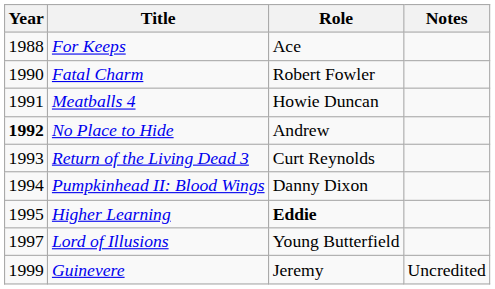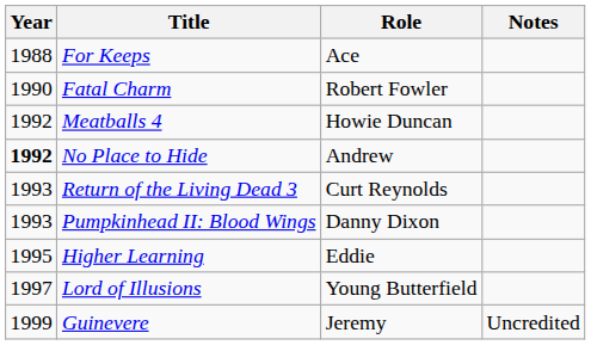 <table class="wikitable sortable">
 <tr>
 <th>Year</th>
 <th>Title</th>
 <th>Role</th>
 <th>Notes</th>
 </tr>
 <tr>
 <td>1988</td>
 <td><a href='#'><em>For Keeps</em></a></td>
 <td>Ace</td>
 <td></td>
 </tr>
 <tr>
 <td>1990</td>
 <td><a href='#'><em>Fatal Charm</em></a></td>
 <td>Robert Fowler</td>
 <td></td>
 </tr>
 <tr>
-<td>1991</td>
+<td>1992</td>
 <td><em><a href='#'>Meatballs 4</a></em></td>
 <td>Howie Duncan</td>
 <td></td>
 </tr>
 <tr>
 <td><strong>1992</strong></td>
 <td><a href='#'><em>No Place to Hide</em></a></td>
 <td>Andrew</td>
 <td></td>
 </tr>
 <tr>
 <td>1993</td>
 <td><em><a href='#'>Return of the Living Dead 3</a></em></td>
 <td>Curt Reynolds</td>
 <td></td>
 </tr>
 <tr>
-<td>1994</td>
+<td>1993</td>
 <td><em><a href='#'>Pumpkinhead II: Blood Wings</a></em></td>
 <td>Danny Dixon</td>
 <td></td>
 </tr>
 <tr>
 <td>1995</td>
 <td><em><a href='#'>Higher Learning</a></em></td>
-<td><strong>Eddie</strong></td>
+<td>Eddie</td>
 <td></td>
 </tr>
 <tr>
 <td>1997</td>
 <td><em><a href='#'>Lord of Illusions</a></em></td>
 <td>Young Butterfield</td>
 <td></td>
 </tr>
 <tr>
 <td>1999</td>
 <td><a href='#'><em>Guinevere</em></a></td>
 <td>Jeremy</td>
 <td>Uncredited</td>
 </tr>
 </table>
